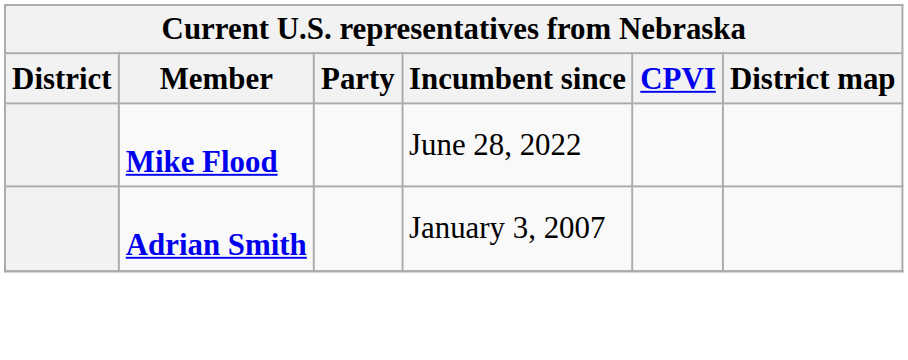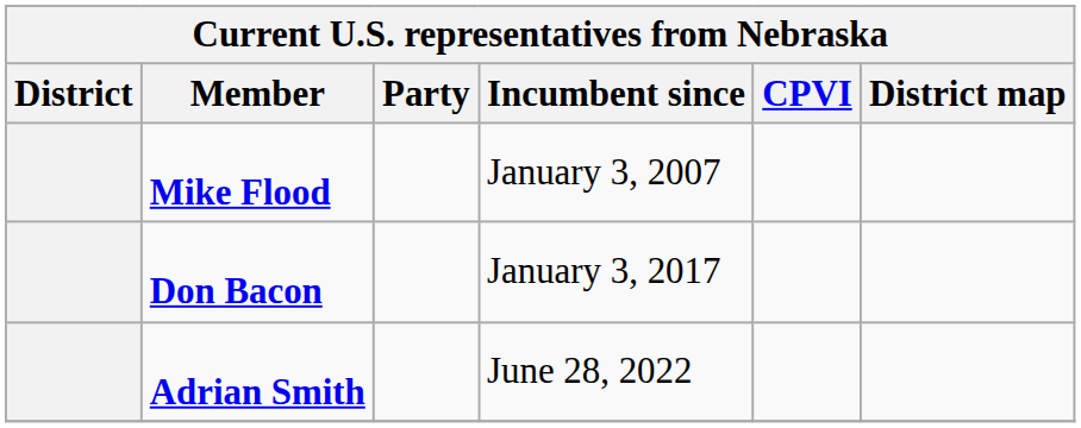 <table class="wikitable sortable">
 <tr>
 <th colspan=6>Current U.S. representatives from Nebraska</th>
 </tr>
 <tr>
 <th>District</th>
 <th>Member<br></th>
 <th>Party</th>
 <th data-sort-type="date">Incumbent since</th>
 <th data-sort-type="number"><a href='#'>CPVI</a><br></th>
 <th class="unsortable">District map</th>
 </tr>
 <tr>
 <th></th>
 <td data-sort-value="Flood, Mike"><br><strong><a href='#'>Mike Flood</a></strong><br></td>
 <td></td>
-<td>June 28, 2022</td>
+<td>January 3, 2007</td>
+<td></td>
+<td></td>
+</tr>
+<tr>
+<th></th>
+<td data-sort-value="Bacon, Don"><br><strong><a href='#'>Don Bacon</a></strong><br></td>
+<td></td>
+<td>January 3, 2017</td>
 <td></td>
 <td></td>
 </tr>
 <tr>
 <th></th>
 <td data-sort-value="Smith, Adrian"><br><strong><a href='#'>Adrian Smith</a></strong><br></td>
 <td></td>
-<td>January 3, 2007</td>
+<td>June 28, 2022</td>
 <td></td>
 <td></td>
 </tr>
 <tr>
 </tr>
 </table>
